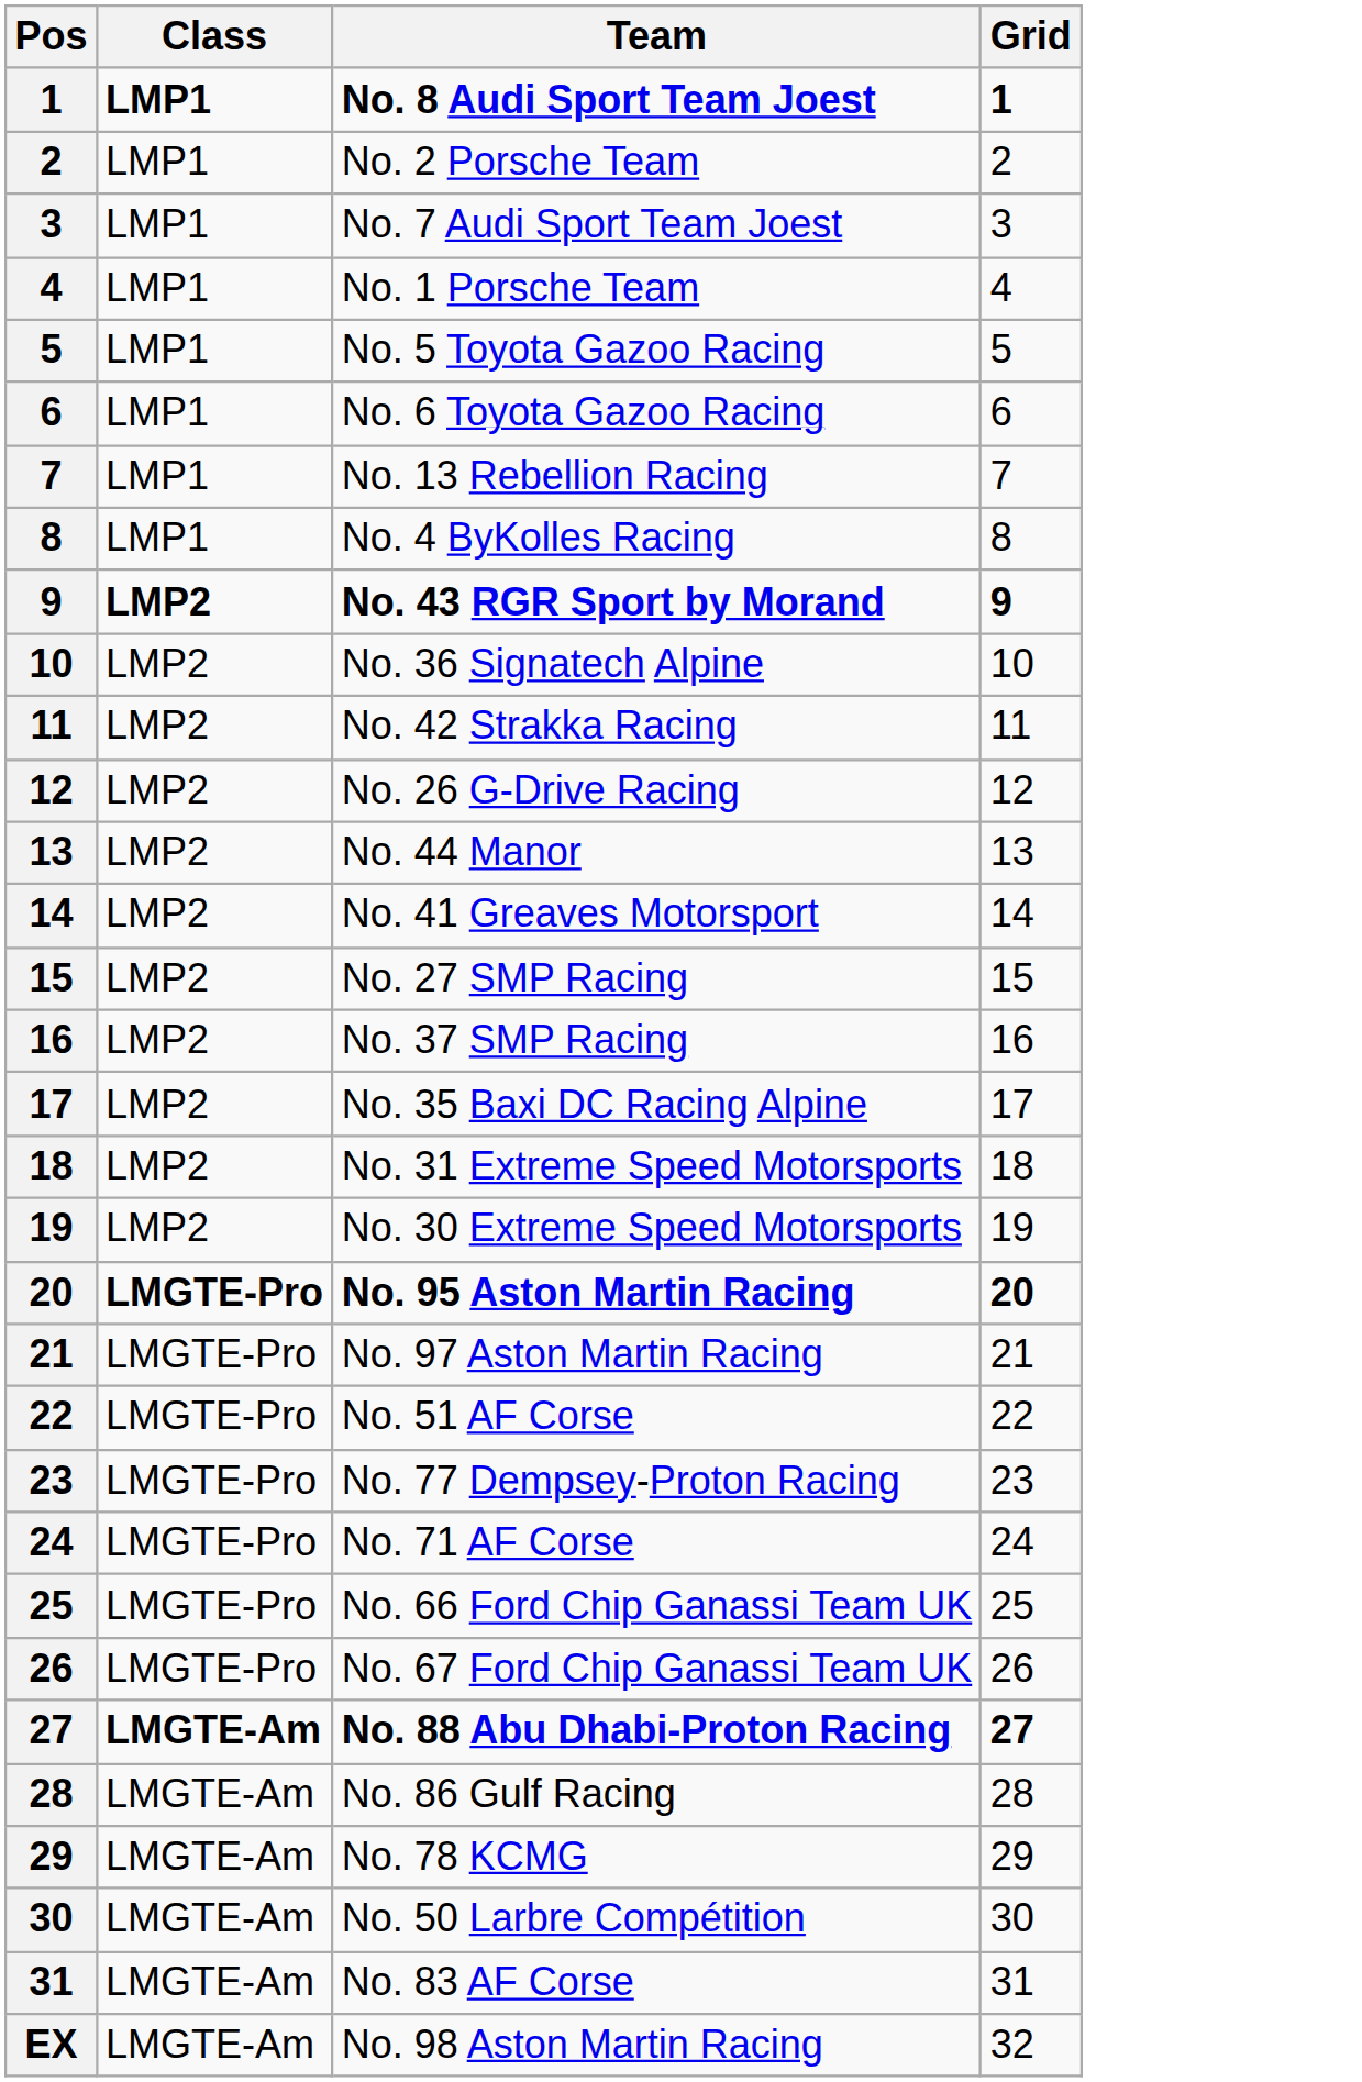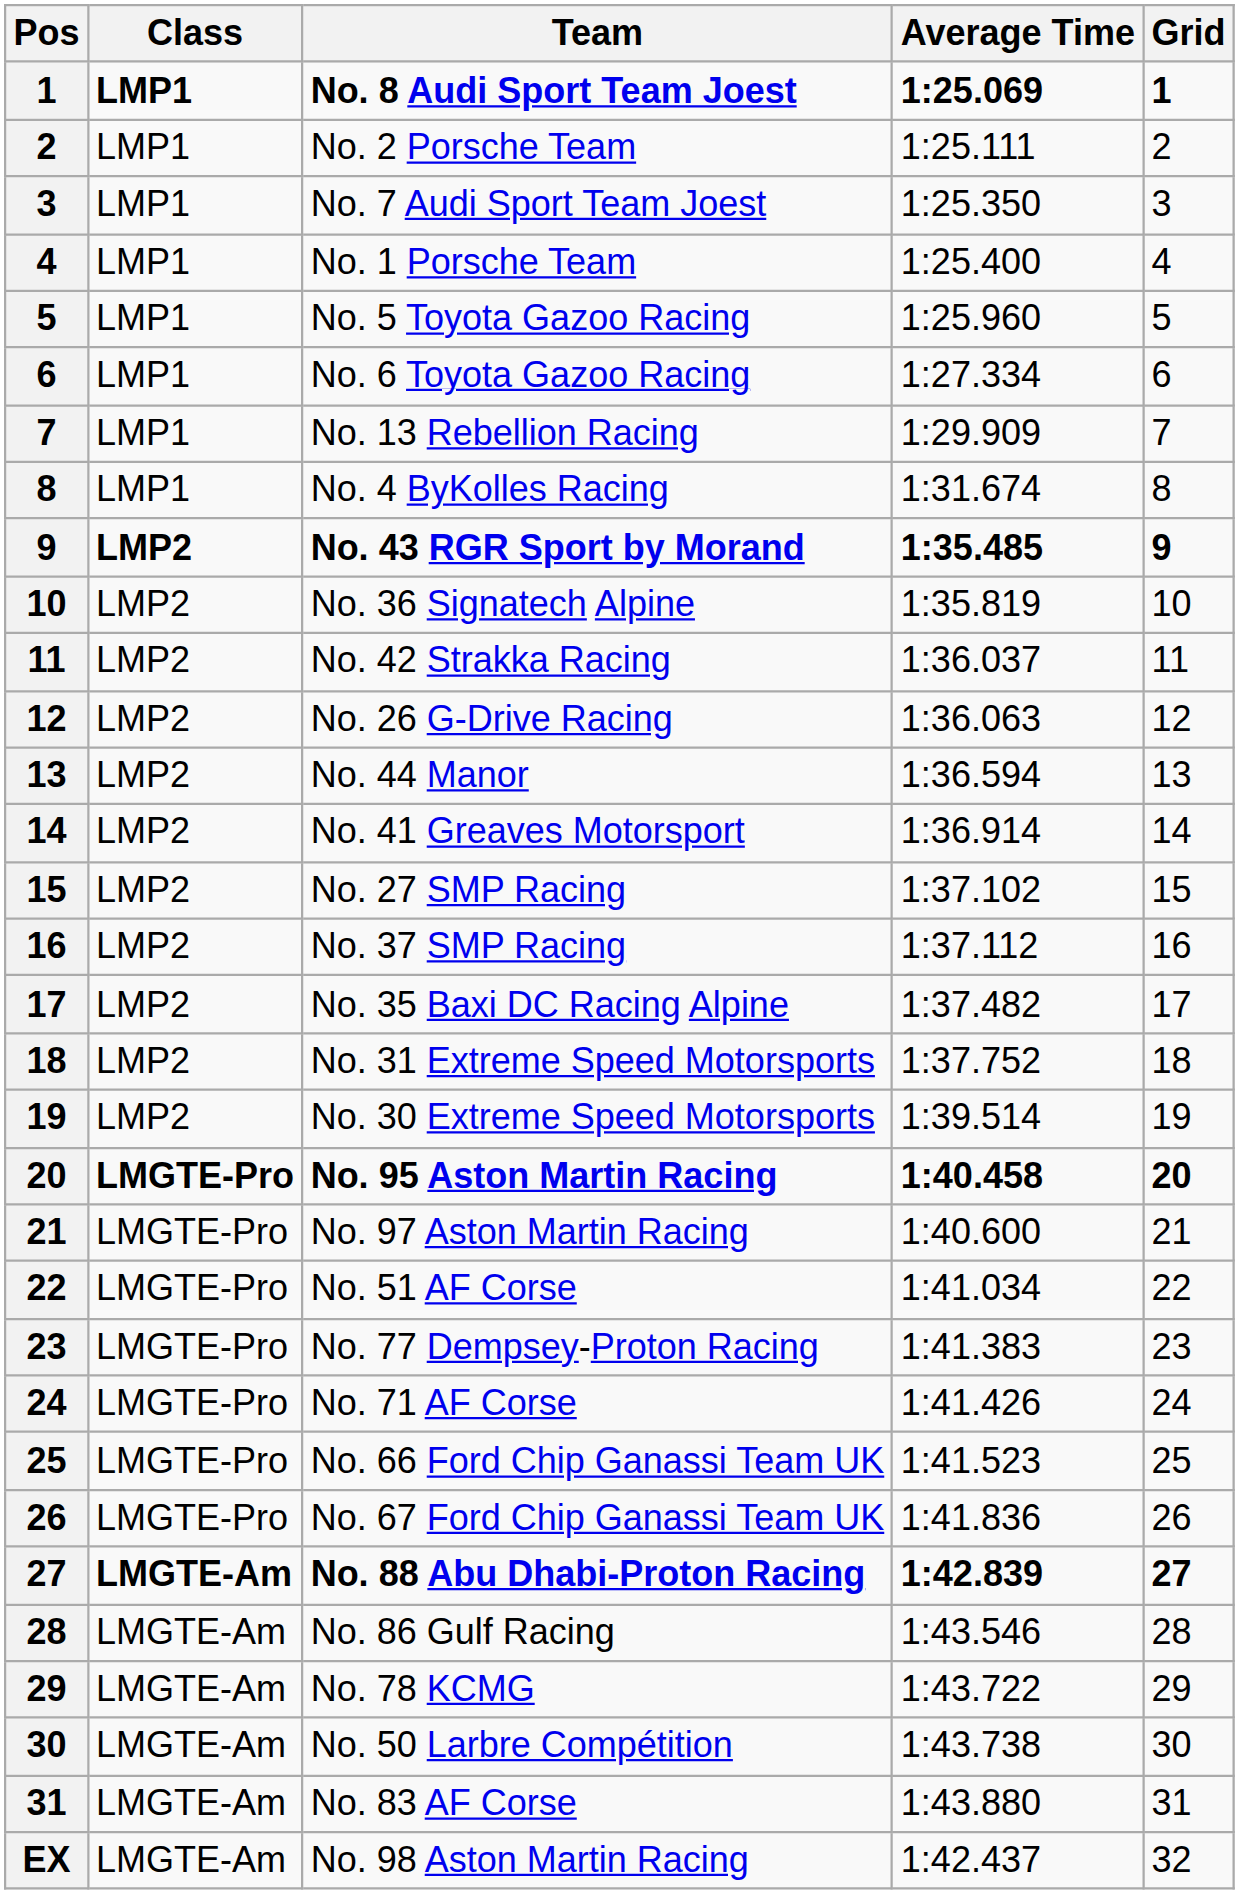 <table class="wikitable">
 <tr>
 <th>Pos</th>
 <th>Class</th>
 <th>Team</th>
+<th>Average Time</th>
 <th>Grid</th>
 </tr>
 <tr>
 <th><strong>1</strong></th>
 <td><strong>LMP1</strong></td>
 <td><strong>No. 8 <a href='#'>Audi Sport Team Joest</a></strong></td>
+<td><strong>1:25.069</strong></td>
 <td><strong>1</strong></td>
 </tr>
 <tr>
 <th>2</th>
 <td>LMP1</td>
 <td>No. 2 <a href='#'>Porsche Team</a></td>
+<td>1:25.111</td>
 <td>2</td>
 </tr>
 <tr>
 <th>3</th>
 <td>LMP1</td>
 <td>No. 7 <a href='#'>Audi Sport Team Joest</a></td>
+<td>1:25.350</td>
 <td>3</td>
 </tr>
 <tr>
 <th>4</th>
 <td>LMP1</td>
 <td>No. 1 <a href='#'>Porsche Team</a></td>
+<td>1:25.400</td>
 <td>4</td>
 </tr>
 <tr>
 <th>5</th>
 <td>LMP1</td>
 <td>No. 5 <a href='#'>Toyota Gazoo Racing</a></td>
+<td>1:25.960</td>
 <td>5</td>
 </tr>
 <tr>
 <th>6</th>
 <td>LMP1</td>
 <td>No. 6 <a href='#'>Toyota Gazoo Racing</a></td>
+<td>1:27.334</td>
 <td>6</td>
 </tr>
 <tr>
 <th>7</th>
 <td>LMP1</td>
 <td>No. 13 <a href='#'>Rebellion Racing</a></td>
+<td>1:29.909</td>
 <td>7</td>
 </tr>
 <tr>
 <th>8</th>
 <td>LMP1</td>
 <td>No. 4 <a href='#'>ByKolles Racing</a></td>
+<td>1:31.674</td>
 <td>8</td>
 </tr>
 <tr>
 <th><strong>9</strong></th>
 <td><strong>LMP2</strong></td>
 <td><strong>No. 43 <a href='#'>RGR Sport by Morand</a></strong></td>
+<td><strong>1:35.485</strong></td>
 <td><strong>9</strong></td>
 </tr>
 <tr>
 <th>10</th>
 <td>LMP2</td>
 <td>No. 36 <a href='#'>Signatech</a> <a href='#'>Alpine</a></td>
+<td>1:35.819</td>
 <td>10</td>
 </tr>
 <tr>
 <th>11</th>
 <td>LMP2</td>
 <td>No. 42 <a href='#'>Strakka Racing</a></td>
+<td>1:36.037</td>
 <td>11</td>
 </tr>
 <tr>
 <th>12</th>
 <td>LMP2</td>
 <td>No. 26 <a href='#'>G-Drive Racing</a></td>
+<td>1:36.063</td>
 <td>12</td>
 </tr>
 <tr>
 <th>13</th>
 <td>LMP2</td>
 <td>No. 44 <a href='#'>Manor</a></td>
+<td>1:36.594</td>
 <td>13</td>
 </tr>
 <tr>
 <th>14</th>
 <td>LMP2</td>
 <td>No. 41 <a href='#'>Greaves Motorsport</a></td>
+<td>1:36.914</td>
 <td>14</td>
 </tr>
 <tr>
 <th>15</th>
 <td>LMP2</td>
 <td>No. 27 <a href='#'>SMP Racing</a></td>
+<td>1:37.102</td>
 <td>15</td>
 </tr>
 <tr>
 <th>16</th>
 <td>LMP2</td>
 <td>No. 37 <a href='#'>SMP Racing</a></td>
+<td>1:37.112</td>
 <td>16</td>
 </tr>
 <tr>
 <th>17</th>
 <td>LMP2</td>
 <td>No. 35 <a href='#'>Baxi DC Racing</a> <a href='#'>Alpine</a></td>
+<td>1:37.482</td>
 <td>17</td>
 </tr>
 <tr>
 <th>18</th>
 <td>LMP2</td>
 <td>No. 31 <a href='#'>Extreme Speed Motorsports</a></td>
+<td>1:37.752</td>
 <td>18</td>
 </tr>
 <tr>
 <th>19</th>
 <td>LMP2</td>
 <td>No. 30 <a href='#'>Extreme Speed Motorsports</a></td>
+<td>1:39.514</td>
 <td>19</td>
 </tr>
 <tr>
 <th><strong>20</strong></th>
 <td><strong>LMGTE-Pro</strong></td>
 <td><strong>No. 95 <a href='#'>Aston Martin Racing</a></strong></td>
+<td><strong>1:40.458</strong></td>
 <td><strong>20</strong></td>
 </tr>
 <tr>
 <th>21</th>
 <td>LMGTE-Pro</td>
 <td>No. 97 <a href='#'>Aston Martin Racing</a></td>
+<td>1:40.600</td>
 <td>21</td>
 </tr>
 <tr>
 <th>22</th>
 <td>LMGTE-Pro</td>
 <td>No. 51 <a href='#'>AF Corse</a></td>
+<td>1:41.034</td>
 <td>22</td>
 </tr>
 <tr>
 <th>23</th>
 <td>LMGTE-Pro</td>
 <td>No. 77 <a href='#'>Dempsey</a>-<a href='#'>Proton Racing</a></td>
+<td>1:41.383</td>
 <td>23</td>
 </tr>
 <tr>
 <th>24</th>
 <td>LMGTE-Pro</td>
 <td>No. 71 <a href='#'>AF Corse</a></td>
+<td>1:41.426</td>
 <td>24</td>
 </tr>
 <tr>
 <th>25</th>
 <td>LMGTE-Pro</td>
 <td>No. 66 <a href='#'>Ford Chip Ganassi Team UK</a></td>
+<td>1:41.523</td>
 <td>25</td>
 </tr>
 <tr>
 <th>26</th>
 <td>LMGTE-Pro</td>
 <td>No. 67 <a href='#'>Ford Chip Ganassi Team UK</a></td>
+<td>1:41.836</td>
 <td>26</td>
 </tr>
 <tr>
 <th><strong>27</strong></th>
 <td><strong>LMGTE-Am</strong></td>
 <td><strong>No. 88 <a href='#'>Abu Dhabi-Proton Racing</a></strong></td>
+<td><strong>1:42.839</strong></td>
 <td><strong>27</strong></td>
 </tr>
 <tr>
 <th>28</th>
 <td>LMGTE-Am</td>
 <td>No. 86 Gulf Racing</td>
+<td>1:43.546</td>
 <td>28</td>
 </tr>
 <tr>
 <th>29</th>
 <td>LMGTE-Am</td>
 <td>No. 78 <a href='#'>KCMG</a></td>
+<td>1:43.722</td>
 <td>29</td>
 </tr>
 <tr>
 <th>30</th>
 <td>LMGTE-Am</td>
 <td>No. 50 <a href='#'>Larbre Compétition</a></td>
+<td>1:43.738</td>
 <td>30</td>
 </tr>
 <tr>
 <th>31</th>
 <td>LMGTE-Am</td>
 <td>No. 83 <a href='#'>AF Corse</a></td>
+<td>1:43.880</td>
 <td>31</td>
 </tr>
 <tr>
 <th>EX</th>
 <td>LMGTE-Am</td>
 <td>No. 98 <a href='#'>Aston Martin Racing</a></td>
+<td>1:42.437</td>
 <td>32</td>
 </tr>
 </table>
